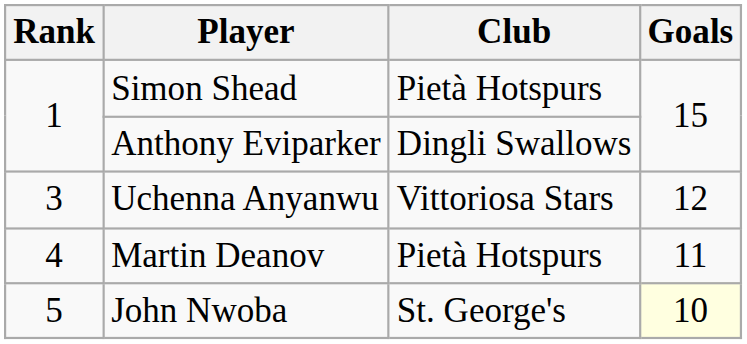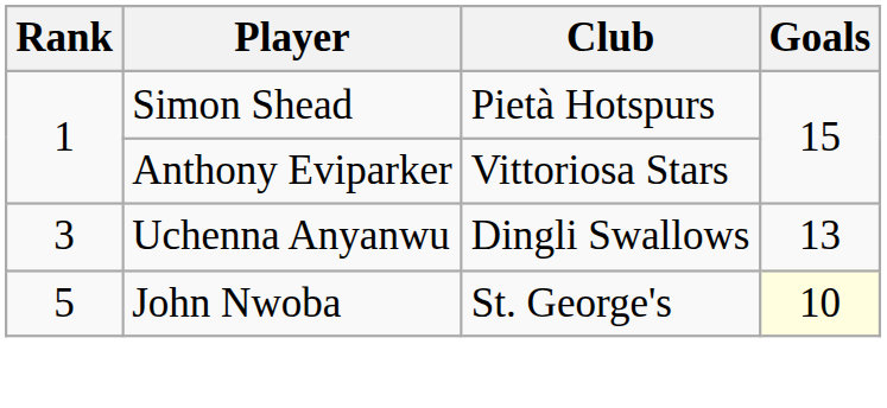 <table class="wikitable" style="text-align:center">
 <tr>
 <th>Rank</th>
 <th>Player</th>
 <th>Club</th>
 <th>Goals</th>
 </tr>
 <tr>
 <td rowspan="2">1</td>
 <td align="left"> Simon Shead</td>
 <td align="left">Pietà Hotspurs</td>
 <td rowspan="2">15</td>
 </tr>
 <tr>
 <td align="left"> Anthony Eviparker</td>
-<td align="left">Dingli Swallows</td>
+<td align="left">Vittoriosa Stars</td>
 </tr>
 <tr>
 <td rowspan="1">3</td>
 <td align="left"> Uchenna Anyanwu</td>
-<td align="left">Vittoriosa Stars</td>
-<td rowspan="1">12</td>
-</tr>
-<tr>
-<td rowspan="1">4</td>
-<td align="left"> Martin Deanov</td>
-<td align="left">Pietà Hotspurs</td>
-<td rowspan="1">11</td>
+<td align="left">Dingli Swallows</td>
+<td rowspan="1">13</td>
 </tr>
 <tr>
 <td rowspan="1">5</td>
 <td align="left"> John Nwoba</td>
 <td align="left">St. George's</td>
 <td rowspan="1" style="background: lightyellow;">10</td>
 </tr>
 </table>
